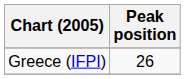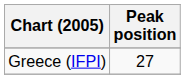 <table class="wikitable sortable">
 <tr>
 <th>Chart (2005)</th>
 <th>Peak<br>position</th>
 </tr>
 <tr>
 </tr>
 <tr>
 </tr>
 <tr>
 </tr>
 <tr>
 </tr>
 <tr>
 </tr>
 <tr>
 <td>Greece (<a href='#'>IFPI</a>)</td>
-<td align="center">26</td>
+<td align="center">27</td>
 </tr>
 <tr>
 </tr>
 <tr>
 </tr>
 <tr>
 </tr>
 <tr>
 </tr>
 <tr>
 </tr>
 </table>
